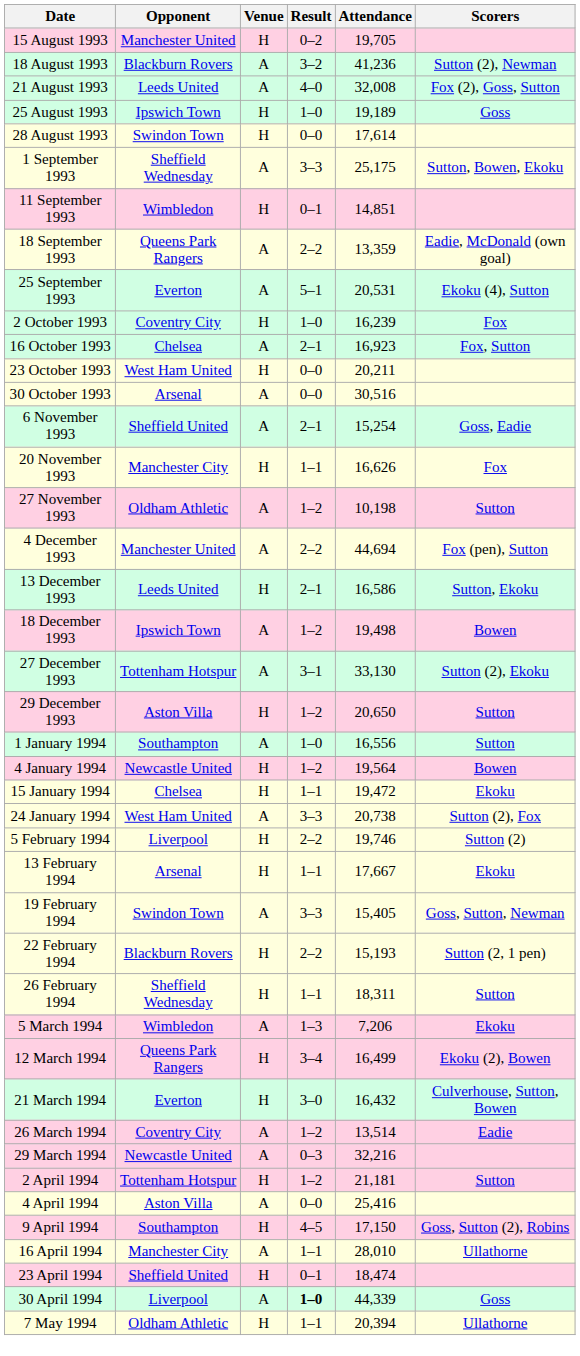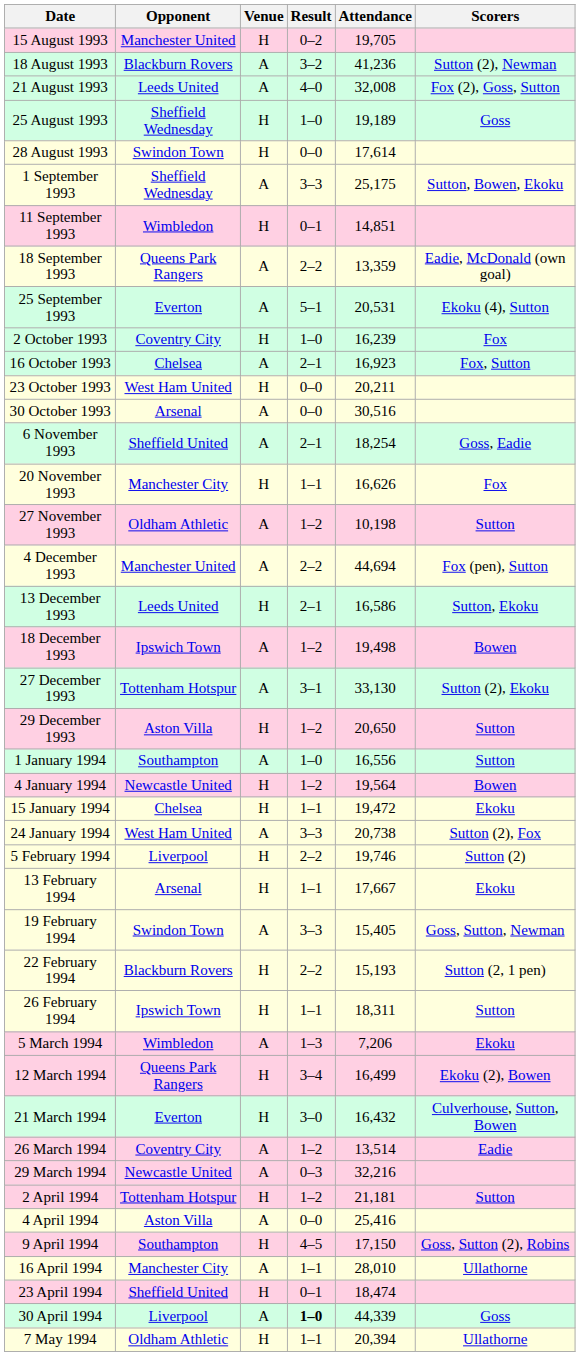 <table class="wikitable sortable" style="font-size:100%; text-align:center">
 <tr>
 <th>Date</th>
 <th>Opponent</th>
 <th>Venue</th>
 <th>Result</th>
 <th>Attendance</th>
 <th>Scorers</th>
 </tr>
 <tr style="background-color: #ffd0e3;">
 <td>15 August 1993</td>
 <td><a href='#'>Manchester United</a></td>
 <td>H</td>
 <td>0–2</td>
 <td>19,705</td>
 <td></td>
 </tr>
 <tr style="background-color: #d0ffe3;">
 <td>18 August 1993</td>
 <td><a href='#'>Blackburn Rovers</a></td>
 <td>A</td>
 <td>3–2</td>
 <td>41,236</td>
 <td><a href='#'>Sutton</a> (2), <a href='#'>Newman</a></td>
 </tr>
 <tr style="background-color: #d0ffe3;">
 <td>21 August 1993</td>
 <td><a href='#'>Leeds United</a></td>
 <td>A</td>
 <td>4–0</td>
 <td>32,008</td>
 <td><a href='#'>Fox</a> (2), <a href='#'>Goss</a>, <a href='#'>Sutton</a></td>
 </tr>
 <tr style="background-color: #d0ffe3;">
 <td>25 August 1993</td>
-<td><a href='#'>Ipswich Town</a></td>
+<td><a href='#'>Sheffield Wednesday</a></td>
 <td>H</td>
 <td>1–0</td>
 <td>19,189</td>
 <td><a href='#'>Goss</a></td>
 </tr>
 <tr style="background-color: #ffffdd;">
 <td>28 August 1993</td>
 <td><a href='#'>Swindon Town</a></td>
 <td>H</td>
 <td>0–0</td>
 <td>17,614</td>
 <td></td>
 </tr>
 <tr style="background-color: #ffffdd;">
 <td>1 September 1993</td>
 <td><a href='#'>Sheffield Wednesday</a></td>
 <td>A</td>
 <td>3–3</td>
 <td>25,175</td>
 <td><a href='#'>Sutton</a>, <a href='#'>Bowen</a>, <a href='#'>Ekoku</a></td>
 </tr>
 <tr style="background-color: #ffd0e3;">
 <td>11 September 1993</td>
 <td><a href='#'>Wimbledon</a></td>
 <td>H</td>
 <td>0–1</td>
 <td>14,851</td>
 <td></td>
 </tr>
 <tr style="background-color: #ffffdd;">
 <td>18 September 1993</td>
 <td><a href='#'>Queens Park Rangers</a></td>
 <td>A</td>
 <td>2–2</td>
 <td>13,359</td>
 <td><a href='#'>Eadie</a>, <a href='#'>McDonald</a> (own goal)</td>
 </tr>
 <tr style="background-color: #d0ffe3;">
 <td>25 September 1993</td>
 <td><a href='#'>Everton</a></td>
 <td>A</td>
 <td>5–1</td>
 <td>20,531</td>
 <td><a href='#'>Ekoku</a> (4), <a href='#'>Sutton</a></td>
 </tr>
 <tr style="background-color: #d0ffe3;">
 <td>2 October 1993</td>
 <td><a href='#'>Coventry City</a></td>
 <td>H</td>
 <td>1–0</td>
 <td>16,239</td>
 <td><a href='#'>Fox</a></td>
 </tr>
 <tr style="background-color: #d0ffe3;">
 <td>16 October 1993</td>
 <td><a href='#'>Chelsea</a></td>
 <td>A</td>
 <td>2–1</td>
 <td>16,923</td>
 <td><a href='#'>Fox</a>, <a href='#'>Sutton</a></td>
 </tr>
 <tr style="background-color: #ffffdd;">
 <td>23 October 1993</td>
 <td><a href='#'>West Ham United</a></td>
 <td>H</td>
 <td>0–0</td>
 <td>20,211</td>
 <td></td>
 </tr>
 <tr style="background-color: #ffffdd;">
 <td>30 October 1993</td>
 <td><a href='#'>Arsenal</a></td>
 <td>A</td>
 <td>0–0</td>
 <td>30,516</td>
 <td></td>
 </tr>
 <tr style="background-color: #d0ffe3;">
 <td>6 November 1993</td>
 <td><a href='#'>Sheffield United</a></td>
 <td>A</td>
 <td>2–1</td>
-<td>15,254</td>
+<td>18,254</td>
 <td><a href='#'>Goss</a>, <a href='#'>Eadie</a></td>
 </tr>
 <tr style="background-color: #ffffdd;">
 <td>20 November 1993</td>
 <td><a href='#'>Manchester City</a></td>
 <td>H</td>
 <td>1–1</td>
 <td>16,626</td>
 <td><a href='#'>Fox</a></td>
 </tr>
 <tr style="background-color: #ffd0e3;">
 <td>27 November 1993</td>
 <td><a href='#'>Oldham Athletic</a></td>
 <td>A</td>
 <td>1–2</td>
 <td>10,198</td>
 <td><a href='#'>Sutton</a></td>
 </tr>
 <tr style="background-color: #ffffdd;">
 <td>4 December 1993</td>
 <td><a href='#'>Manchester United</a></td>
 <td>A</td>
 <td>2–2</td>
 <td>44,694</td>
 <td><a href='#'>Fox</a> (pen), <a href='#'>Sutton</a></td>
 </tr>
 <tr style="background-color: #d0ffe3;">
 <td>13 December 1993</td>
 <td><a href='#'>Leeds United</a></td>
 <td>H</td>
 <td>2–1</td>
 <td>16,586</td>
 <td><a href='#'>Sutton</a>, <a href='#'>Ekoku</a></td>
 </tr>
 <tr style="background-color: #ffd0e3;">
 <td>18 December 1993</td>
 <td><a href='#'>Ipswich Town</a></td>
 <td>A</td>
 <td>1–2</td>
 <td>19,498</td>
 <td><a href='#'>Bowen</a></td>
 </tr>
 <tr style="background-color: #d0ffe3;">
 <td>27 December 1993</td>
 <td><a href='#'>Tottenham Hotspur</a></td>
 <td>A</td>
 <td>3–1</td>
 <td>33,130</td>
 <td><a href='#'>Sutton</a> (2), <a href='#'>Ekoku</a></td>
 </tr>
 <tr style="background-color: #ffd0e3;">
 <td>29 December 1993</td>
 <td><a href='#'>Aston Villa</a></td>
 <td>H</td>
 <td>1–2</td>
 <td>20,650</td>
 <td><a href='#'>Sutton</a></td>
 </tr>
 <tr style="background-color: #d0ffe3;">
 <td>1 January 1994</td>
 <td><a href='#'>Southampton</a></td>
 <td>A</td>
 <td>1–0</td>
 <td>16,556</td>
 <td><a href='#'>Sutton</a></td>
 </tr>
 <tr style="background-color: #ffd0e3;">
 <td>4 January 1994</td>
 <td><a href='#'>Newcastle United</a></td>
 <td>H</td>
 <td>1–2</td>
 <td>19,564</td>
 <td><a href='#'>Bowen</a></td>
 </tr>
 <tr style="background-color: #ffffdd;">
 <td>15 January 1994</td>
 <td><a href='#'>Chelsea</a></td>
 <td>H</td>
 <td>1–1</td>
 <td>19,472</td>
 <td><a href='#'>Ekoku</a></td>
 </tr>
 <tr style="background-color: #ffffdd;">
 <td>24 January 1994</td>
 <td><a href='#'>West Ham United</a></td>
 <td>A</td>
 <td>3–3</td>
 <td>20,738</td>
 <td><a href='#'>Sutton</a> (2), <a href='#'>Fox</a></td>
 </tr>
 <tr style="background-color: #ffffdd;">
 <td>5 February 1994</td>
 <td><a href='#'>Liverpool</a></td>
 <td>H</td>
 <td>2–2</td>
 <td>19,746</td>
 <td><a href='#'>Sutton</a> (2)</td>
 </tr>
 <tr style="background-color: #ffffdd;">
 <td>13 February 1994</td>
 <td><a href='#'>Arsenal</a></td>
 <td>H</td>
 <td>1–1</td>
 <td>17,667</td>
 <td><a href='#'>Ekoku</a></td>
 </tr>
 <tr style="background-color: #ffffdd;">
 <td>19 February 1994</td>
 <td><a href='#'>Swindon Town</a></td>
 <td>A</td>
 <td>3–3</td>
 <td>15,405</td>
 <td><a href='#'>Goss</a>, <a href='#'>Sutton</a>, <a href='#'>Newman</a></td>
 </tr>
 <tr style="background-color: #ffffdd;">
 <td>22 February 1994</td>
 <td><a href='#'>Blackburn Rovers</a></td>
 <td>H</td>
 <td>2–2</td>
 <td>15,193</td>
 <td><a href='#'>Sutton</a> (2, 1 pen)</td>
 </tr>
 <tr style="background-color: #ffffdd;">
 <td>26 February 1994</td>
-<td><a href='#'>Sheffield Wednesday</a></td>
+<td><a href='#'>Ipswich Town</a></td>
 <td>H</td>
 <td>1–1</td>
 <td>18,311</td>
 <td><a href='#'>Sutton</a></td>
 </tr>
 <tr style="background-color: #ffd0e3;">
 <td>5 March 1994</td>
 <td><a href='#'>Wimbledon</a></td>
 <td>A</td>
 <td>1–3</td>
 <td>7,206</td>
 <td><a href='#'>Ekoku</a></td>
 </tr>
 <tr style="background-color: #ffd0e3;">
 <td>12 March 1994</td>
 <td><a href='#'>Queens Park Rangers</a></td>
 <td>H</td>
 <td>3–4</td>
 <td>16,499</td>
 <td><a href='#'>Ekoku</a> (2), <a href='#'>Bowen</a></td>
 </tr>
 <tr style="background-color: #d0ffe3;">
 <td>21 March 1994</td>
 <td><a href='#'>Everton</a></td>
 <td>H</td>
 <td>3–0</td>
 <td>16,432</td>
 <td><a href='#'>Culverhouse</a>, <a href='#'>Sutton</a>, <a href='#'>Bowen</a></td>
 </tr>
 <tr style="background-color: #ffd0e3;">
 <td>26 March 1994</td>
 <td><a href='#'>Coventry City</a></td>
 <td>A</td>
 <td>1–2</td>
 <td>13,514</td>
 <td><a href='#'>Eadie</a></td>
 </tr>
 <tr style="background-color: #ffd0e3;">
 <td>29 March 1994</td>
 <td><a href='#'>Newcastle United</a></td>
 <td>A</td>
 <td>0–3</td>
 <td>32,216</td>
 <td></td>
 </tr>
 <tr style="background-color: #ffd0e3;">
 <td>2 April 1994</td>
 <td><a href='#'>Tottenham Hotspur</a></td>
 <td>H</td>
 <td>1–2</td>
 <td>21,181</td>
 <td><a href='#'>Sutton</a></td>
 </tr>
 <tr style="background-color: #ffffdd;">
 <td>4 April 1994</td>
 <td><a href='#'>Aston Villa</a></td>
 <td>A</td>
 <td>0–0</td>
 <td>25,416</td>
 <td></td>
 </tr>
 <tr style="background-color: #ffd0e3;">
 <td>9 April 1994</td>
 <td><a href='#'>Southampton</a></td>
 <td>H</td>
 <td>4–5</td>
 <td>17,150</td>
 <td><a href='#'>Goss</a>, <a href='#'>Sutton</a> (2), <a href='#'>Robins</a></td>
 </tr>
 <tr style="background-color: #ffffdd;">
 <td>16 April 1994</td>
 <td><a href='#'>Manchester City</a></td>
 <td>A</td>
 <td>1–1</td>
 <td>28,010</td>
 <td><a href='#'>Ullathorne</a></td>
 </tr>
 <tr style="background-color: #ffd0e3;">
 <td>23 April 1994</td>
 <td><a href='#'>Sheffield United</a></td>
 <td>H</td>
 <td>0–1</td>
 <td>18,474</td>
 <td></td>
 </tr>
 <tr style="background-color: #d0ffe3;">
 <td>30 April 1994</td>
 <td><a href='#'>Liverpool</a></td>
 <td>A</td>
 <td><strong>1–0</strong></td>
 <td>44,339</td>
 <td><a href='#'>Goss</a></td>
 </tr>
 <tr style="background-color: #ffffdd;">
 <td>7 May 1994</td>
 <td><a href='#'>Oldham Athletic</a></td>
 <td>H</td>
 <td>1–1</td>
 <td>20,394</td>
 <td><a href='#'>Ullathorne</a></td>
 </tr>
 </table>
